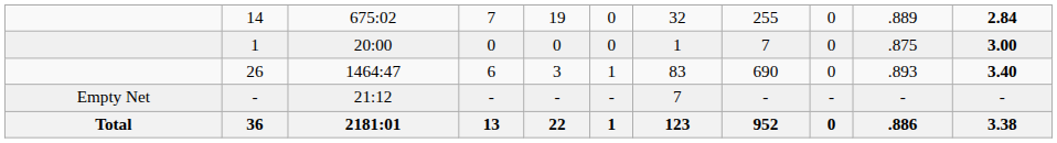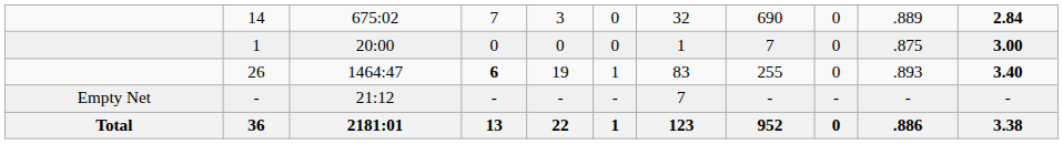 <table class="wikitable sortable" width ="1000">
 <tr align="center">
 </tr>
 <tr align="center" bgcolor="">
 <td></td>
 <td>14</td>
 <td>675:02</td>
 <td>7</td>
-<td>19</td>
+<td>3</td>
 <td>0</td>
 <td>32</td>
-<td>255</td>
+<td>690</td>
 <td>0</td>
 <td>.889</td>
 <td><strong>2.84</strong></td>
 </tr>
 <tr align="center" bgcolor="f0f0f0">
 <td></td>
 <td>1</td>
 <td>20:00</td>
 <td>0</td>
 <td>0</td>
 <td>0</td>
 <td>1</td>
 <td>7</td>
 <td>0</td>
 <td>.875</td>
 <td><strong>3.00</strong></td>
 </tr>
 <tr align="center" bgcolor="">
 <td></td>
 <td>26</td>
 <td>1464:47</td>
-<td>6</td>
-<td>3</td>
+<td><strong>6</strong></td>
+<td>19</td>
 <td>1</td>
 <td>83</td>
-<td>690</td>
+<td>255</td>
 <td>0</td>
 <td>.893</td>
 <td><strong>3.40</strong></td>
 </tr>
 <tr align="center" bgcolor="f0f0f0">
 <td>Empty Net</td>
 <td>-</td>
 <td>21:12</td>
 <td>-</td>
 <td>-</td>
 <td>-</td>
 <td>7</td>
 <td>-</td>
 <td>-</td>
 <td>-</td>
 <td>-</td>
 </tr>
 <tr>
 <th>Total</th>
 <th>36</th>
 <th>2181:01</th>
 <th>13</th>
 <th>22</th>
 <th>1</th>
 <th>123</th>
 <th>952</th>
 <th>0</th>
 <th>.886</th>
 <th>3.38</th>
 </tr>
 </table>
